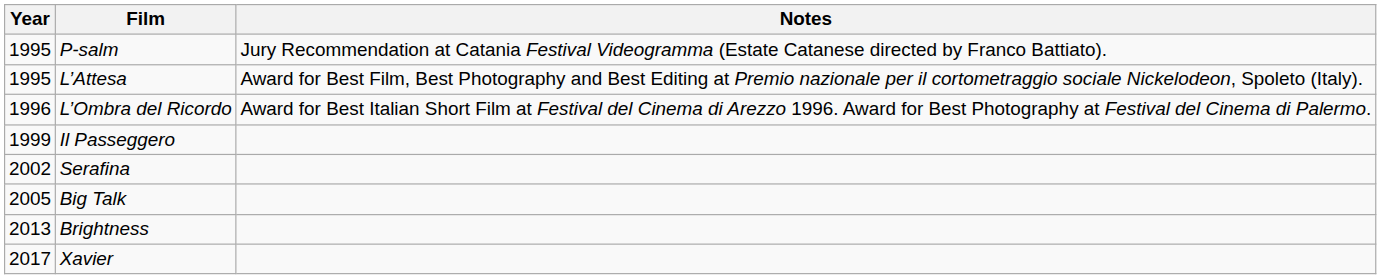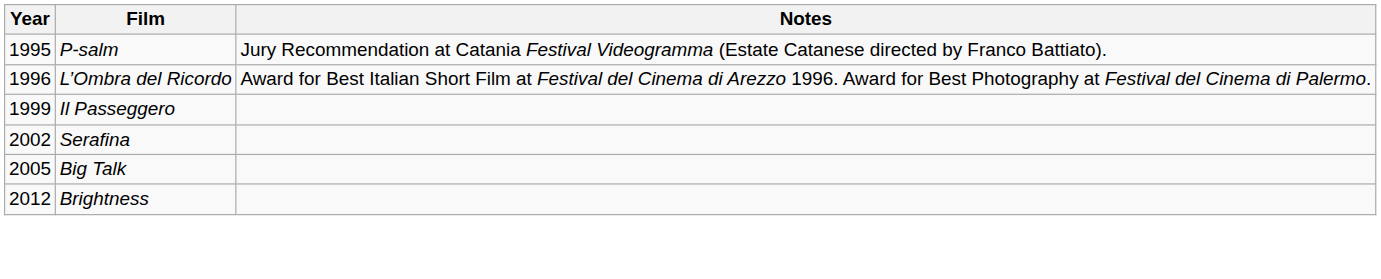 <table class="wikitable">
 <tr>
 <th>Year</th>
 <th>Film</th>
 <th>Notes</th>
 </tr>
 <tr>
 <td>1995</td>
 <td><em>P-salm</em></td>
 <td>Jury Recommendation at Catania <em>Festival Videogramma</em> (Estate Catanese directed by Franco Battiato).</td>
-</tr>
-<tr>
-<td>1995</td>
-<td><em>L’Attesa</em></td>
-<td>Award for Best Film, Best Photography and Best Editing at <em>Premio nazionale per il cortometraggio sociale Nickelodeon</em>, Spoleto (Italy).</td>
 </tr>
 <tr>
 <td>1996</td>
 <td><em>L’Ombra del Ricordo</em></td>
 <td>Award for Best Italian Short Film at <em>Festival del Cinema di Arezzo</em> 1996. Award for Best Photography at <em>Festival del Cinema di Palermo</em>.</td>
 </tr>
 <tr>
 <td>1999</td>
 <td><em>Il Passeggero</em></td>
 <td></td>
 </tr>
 <tr>
 <td>2002</td>
 <td><em>Serafina</em></td>
 <td></td>
 </tr>
 <tr>
 <td>2005</td>
 <td><em>Big Talk</em></td>
 <td></td>
 </tr>
 <tr>
-<td>2013</td>
+<td>2012</td>
 <td><em>Brightness</em></td>
 <td></td>
 </tr>
-<tr>
-<td>2017</td>
-<td><em>Xavier</em></td>
-<td></td>
-</tr>
 </table>
